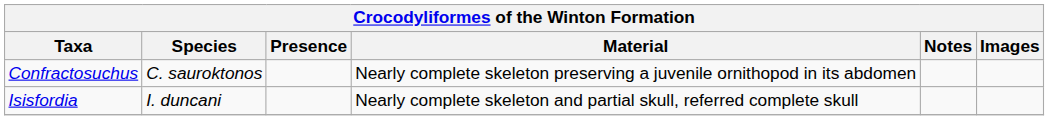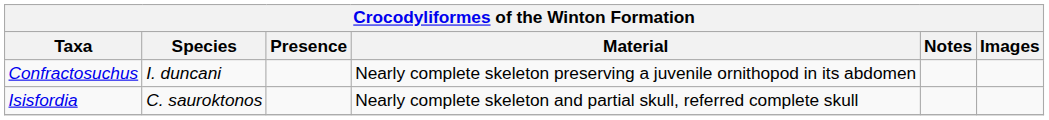 <table class="wikitable" align="center">
 <tr>
 <th colspan="6" align="center"><strong><a href='#'>Crocodyliformes</a></strong> of the Winton Formation</th>
 </tr>
 <tr>
 <th>Taxa</th>
 <th>Species</th>
 <th>Presence</th>
 <th>Material</th>
 <th>Notes</th>
 <th>Images</th>
 </tr>
 <tr>
 <td><em><a href='#'>Confractosuchus</a></em></td>
-<td><em>C. sauroktonos</em></td>
+<td><em>I. duncani</em></td>
 <td></td>
 <td>Nearly complete skeleton preserving a juvenile ornithopod in its abdomen</td>
 <td></td>
 <td></td>
 </tr>
 <tr>
 <td><em><a href='#'>Isisfordia</a></em></td>
-<td><em>I. duncani</em></td>
+<td><em>C. sauroktonos</em></td>
 <td></td>
 <td>Nearly complete skeleton and partial skull, referred complete skull</td>
 <td></td>
 <td></td>
 </tr>
 <tr>
 </tr>
 </table>
